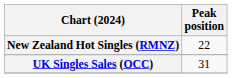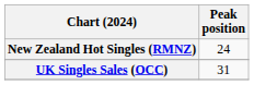 <table class="wikitable sortable plainrowheaders" style="text-align:center">
 <tr>
 <th scope="col">Chart (2024)</th>
 <th scope="col">Peak<br>position</th>
 </tr>
 <tr>
 <th scope="row">New Zealand Hot Singles (<a href='#'>RMNZ</a>)</th>
-<td>22</td>
+<td>24</td>
 </tr>
 <tr>
 </tr>
 <tr>
 <th scope="row"><a href='#'>UK Singles Sales</a> (<a href='#'>OCC</a>)</th>
 <td>31</td>
 </tr>
 <tr>
 </tr>
 </table>
